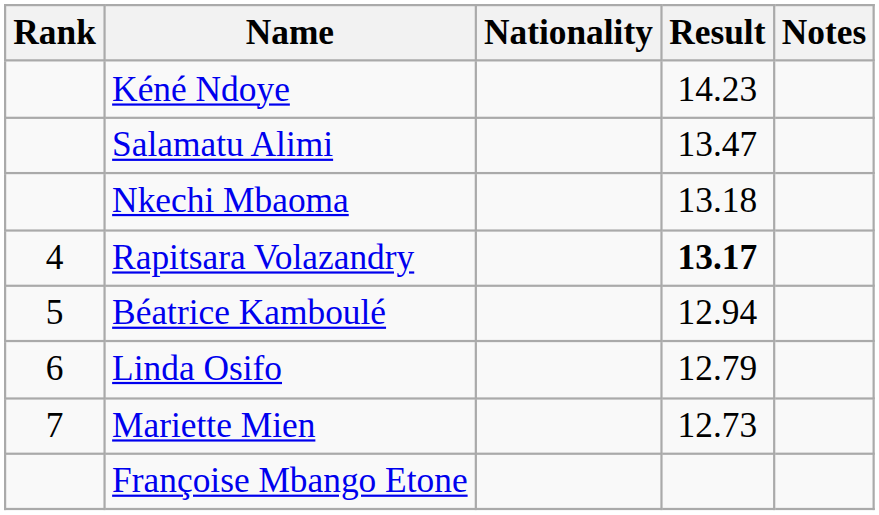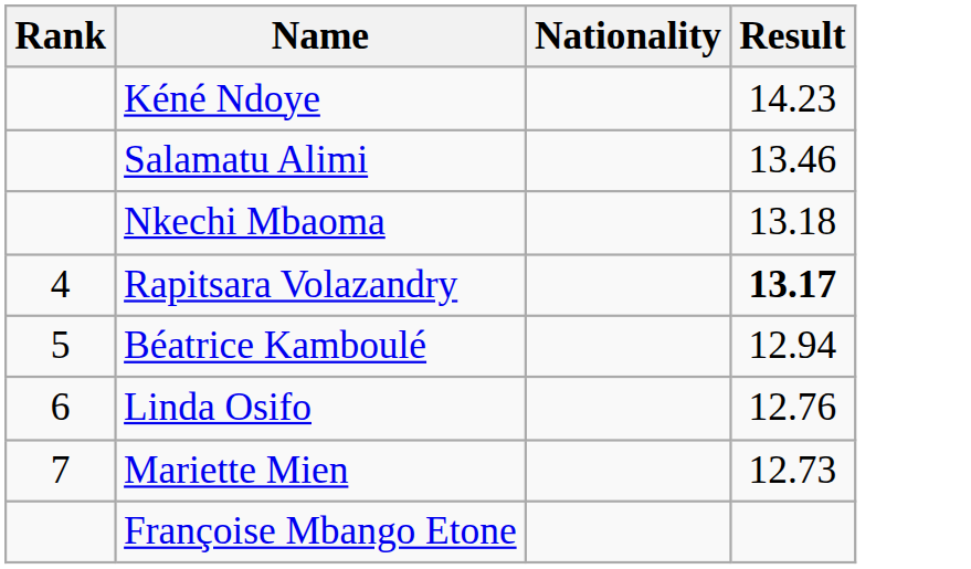 <table class="wikitable sortable" style="text-align:center">
 <tr>
 <th>Rank</th>
 <th>Name</th>
 <th>Nationality</th>
 <th>Result</th>
-<th>Notes</th>
 </tr>
 <tr>
 <td></td>
 <td align=left><a href='#'>Kéné Ndoye</a></td>
 <td align=left></td>
 <td>14.23</td>
-<td></td>
 </tr>
 <tr>
 <td></td>
 <td align=left><a href='#'>Salamatu Alimi</a></td>
 <td align=left></td>
-<td>13.47</td>
-<td></td>
+<td>13.46</td>
 </tr>
 <tr>
 <td></td>
 <td align=left><a href='#'>Nkechi Mbaoma</a></td>
 <td align=left></td>
 <td>13.18</td>
-<td></td>
 </tr>
 <tr>
 <td>4</td>
 <td align=left><a href='#'>Rapitsara Volazandry</a></td>
 <td align=left></td>
 <td><strong>13.17</strong></td>
-<td></td>
 </tr>
 <tr>
 <td>5</td>
 <td align=left><a href='#'>Béatrice Kamboulé</a></td>
 <td align=left></td>
 <td>12.94</td>
-<td></td>
 </tr>
 <tr>
 <td>6</td>
 <td align=left><a href='#'>Linda Osifo</a></td>
 <td align=left></td>
-<td>12.79</td>
-<td></td>
+<td>12.76</td>
 </tr>
 <tr>
 <td>7</td>
 <td align=left><a href='#'>Mariette Mien</a></td>
 <td align=left></td>
 <td>12.73</td>
-<td></td>
 </tr>
 <tr>
 <td></td>
 <td align=left><a href='#'>Françoise Mbango Etone</a></td>
 <td align=left></td>
 <td></td>
-<td></td>
 </tr>
 </table>
